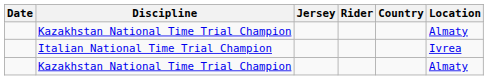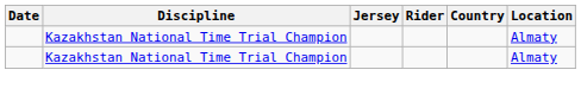 <table class="wikitable">
 <tr>
 <th>Date</th>
 <th>Discipline</th>
 <th>Jersey</th>
 <th>Rider</th>
 <th>Country</th>
 <th>Location</th>
 </tr>
 <tr>
 <td></td>
 <td><a href='#'>Kazakhstan National Time Trial Champion</a></td>
 <td></td>
 <td></td>
 <td></td>
 <td><a href='#'>Almaty</a></td>
 </tr>
 <tr>
 <td></td>
-<td><a href='#'>Italian National Time Trial Champion</a></td>
-<td></td>
-<td></td>
-<td></td>
-<td><a href='#'>Ivrea</a></td>
-</tr>
-<tr>
-<td></td>
 <td><a href='#'>Kazakhstan National Time Trial Champion</a></td>
 <td></td>
 <td></td>
 <td></td>
 <td><a href='#'>Almaty</a></td>
 </tr>
 </table>
